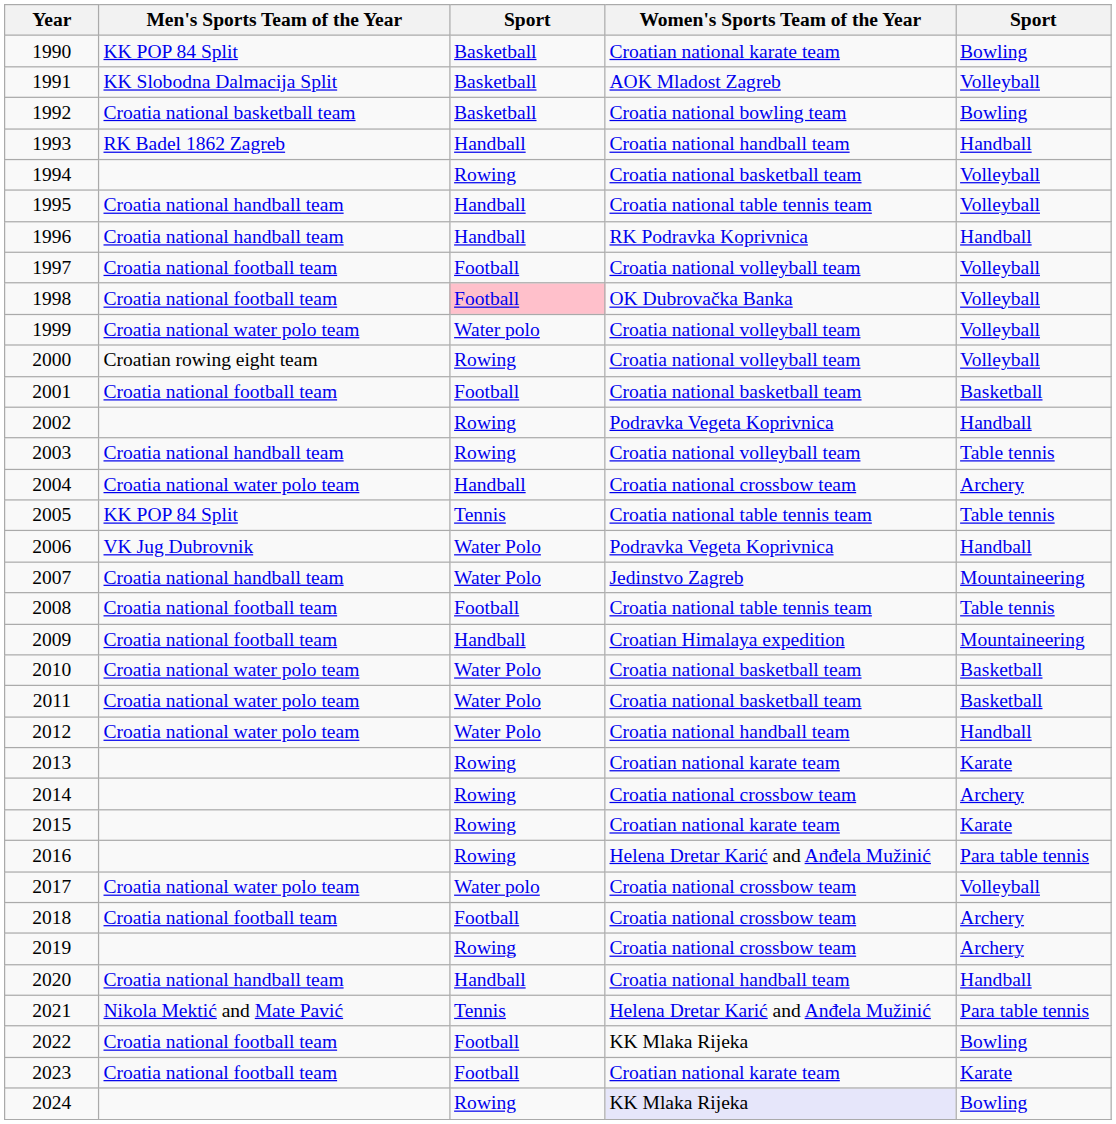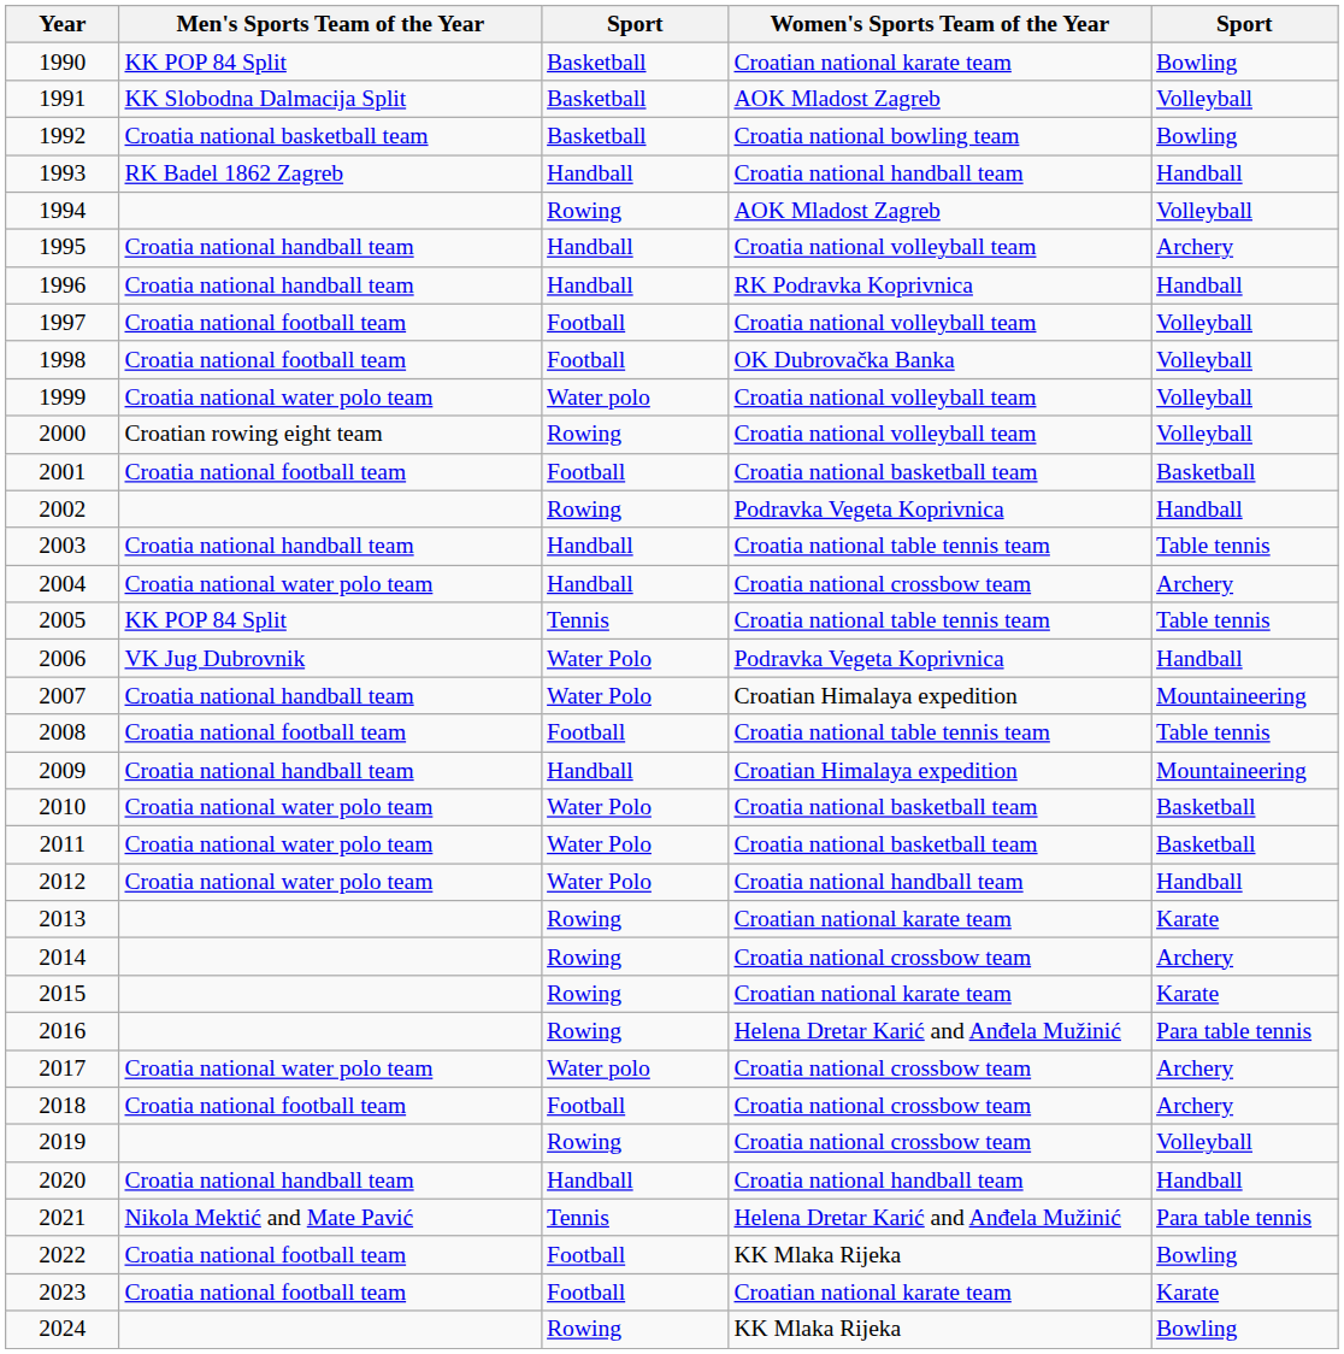 <table class="wikitable sortable" style="text-align:left;">
 <tr>
 <th width="70"><strong>Year</strong></th>
 <th width="280"><strong>Men's Sports Team of the Year</strong></th>
 <th width="120"><strong>Sport</strong></th>
 <th width="280"><strong>Women's Sports Team of the Year</strong></th>
 <th width="120"><strong>Sport</strong></th>
 </tr>
 <tr>
 <td style="text-align:center;">1990</td>
 <td><a href='#'>KK POP 84 Split</a></td>
 <td> <a href='#'>Basketball</a></td>
 <td><a href='#'>Croatian national karate team</a></td>
 <td><a href='#'>Bowling</a></td>
 </tr>
 <tr>
 <td style="text-align:center;">1991</td>
 <td><a href='#'>KK Slobodna Dalmacija Split</a></td>
 <td> <a href='#'>Basketball</a></td>
 <td><a href='#'>AOK Mladost Zagreb</a></td>
 <td> <a href='#'>Volleyball</a></td>
 </tr>
 <tr>
 <td style="text-align:center;">1992</td>
 <td><a href='#'>Croatia national basketball team</a></td>
 <td> <a href='#'>Basketball</a></td>
 <td><a href='#'>Croatia national bowling team</a></td>
 <td><a href='#'>Bowling</a></td>
 </tr>
 <tr>
 <td style="text-align:center;">1993</td>
 <td><a href='#'>RK Badel 1862 Zagreb</a></td>
 <td> <a href='#'>Handball</a></td>
 <td><a href='#'>Croatia national handball team</a></td>
 <td> <a href='#'>Handball</a></td>
 </tr>
 <tr>
 <td style="text-align:center;">1994</td>
 <td></td>
 <td> <a href='#'>Rowing</a></td>
-<td><a href='#'>Croatia national basketball team</a></td>
+<td><a href='#'>AOK Mladost Zagreb</a></td>
 <td> <a href='#'>Volleyball</a></td>
 </tr>
 <tr>
 <td style="text-align:center;">1995</td>
 <td><a href='#'>Croatia national handball team</a></td>
 <td> <a href='#'>Handball</a></td>
-<td><a href='#'>Croatia national table tennis team</a></td>
-<td> <a href='#'>Volleyball</a></td>
+<td><a href='#'>Croatia national volleyball team</a></td>
+<td> <a href='#'>Archery</a></td>
 </tr>
 <tr>
 <td style="text-align:center;">1996</td>
 <td><a href='#'>Croatia national handball team</a></td>
 <td> <a href='#'>Handball</a></td>
 <td><a href='#'>RK Podravka Koprivnica</a></td>
 <td> <a href='#'>Handball</a></td>
 </tr>
 <tr>
 <td style="text-align:center;">1997</td>
 <td><a href='#'>Croatia national football team</a></td>
 <td> <a href='#'>Football</a></td>
 <td><a href='#'>Croatia national volleyball team</a></td>
 <td>  <a href='#'>Volleyball</a></td>
 </tr>
 <tr>
 <td style="text-align:center;">1998</td>
 <td><a href='#'>Croatia national football team</a></td>
-<td style="background: pink;"> <a href='#'>Football</a></td>
+<td> <a href='#'>Football</a></td>
 <td><a href='#'>OK Dubrovačka Banka</a></td>
 <td> <a href='#'>Volleyball</a></td>
 </tr>
 <tr>
 <td style="text-align:center;">1999</td>
 <td><a href='#'>Croatia national water polo team</a></td>
 <td> <a href='#'>Water polo</a></td>
 <td><a href='#'>Croatia national volleyball team</a></td>
 <td> <a href='#'>Volleyball</a></td>
 </tr>
 <tr>
 <td style="text-align:center;">2000</td>
 <td>Croatian rowing eight team</td>
 <td> <a href='#'>Rowing</a></td>
 <td><a href='#'>Croatia national volleyball team</a></td>
 <td>  <a href='#'>Volleyball</a></td>
 </tr>
 <tr>
 <td style="text-align:center;">2001</td>
 <td><a href='#'>Croatia national football team</a></td>
 <td> <a href='#'>Football</a></td>
 <td><a href='#'>Croatia national basketball team</a></td>
 <td> <a href='#'>Basketball</a></td>
 </tr>
 <tr>
 <td style="text-align:center;">2002</td>
 <td></td>
 <td> <a href='#'>Rowing</a></td>
 <td><a href='#'>Podravka Vegeta Koprivnica</a></td>
 <td> <a href='#'>Handball</a></td>
 </tr>
 <tr>
 <td style="text-align:center;">2003</td>
 <td><a href='#'>Croatia national handball team</a></td>
-<td> <a href='#'>Rowing</a></td>
-<td><a href='#'>Croatia national volleyball team</a></td>
+<td> <a href='#'>Handball</a></td>
+<td><a href='#'>Croatia national table tennis team</a></td>
 <td> <a href='#'>Table tennis</a></td>
 </tr>
 <tr>
 <td style="text-align:center;">2004</td>
 <td><a href='#'>Croatia national water polo team</a></td>
 <td> <a href='#'>Handball</a></td>
 <td><a href='#'>Croatia national crossbow team</a></td>
 <td> <a href='#'>Archery</a></td>
 </tr>
 <tr>
 <td style="text-align:center;">2005</td>
 <td><a href='#'>KK POP 84 Split</a></td>
 <td> <a href='#'>Tennis</a></td>
 <td><a href='#'>Croatia national table tennis team</a></td>
 <td> <a href='#'>Table tennis</a></td>
 </tr>
 <tr>
 <td style="text-align:center;">2006</td>
 <td><a href='#'>VK Jug Dubrovnik</a></td>
 <td> <a href='#'>Water Polo</a></td>
 <td><a href='#'>Podravka Vegeta Koprivnica</a></td>
 <td> <a href='#'>Handball</a></td>
 </tr>
 <tr>
 <td style="text-align:center;">2007</td>
 <td><a href='#'>Croatia national handball team</a></td>
 <td> <a href='#'>Water Polo</a></td>
-<td><a href='#'>Jedinstvo Zagreb</a></td>
+<td>Croatian Himalaya expedition</td>
 <td> <a href='#'>Mountaineering</a></td>
 </tr>
 <tr>
 <td style="text-align:center;">2008</td>
 <td><a href='#'>Croatia national football team</a></td>
 <td> <a href='#'>Football</a></td>
 <td><a href='#'>Croatia national table tennis team</a></td>
 <td> <a href='#'>Table tennis</a></td>
 </tr>
 <tr>
 <td style="text-align:center;">2009</td>
-<td><a href='#'>Croatia national football team</a></td>
+<td><a href='#'>Croatia national handball team</a></td>
 <td> <a href='#'>Handball</a></td>
 <td><a href='#'>Croatian Himalaya expedition</a></td>
 <td> <a href='#'>Mountaineering</a></td>
 </tr>
 <tr>
 <td style="text-align:center;">2010</td>
 <td><a href='#'>Croatia national water polo team</a></td>
 <td> <a href='#'>Water Polo</a></td>
 <td><a href='#'>Croatia national basketball team</a></td>
 <td> <a href='#'>Basketball</a></td>
 </tr>
 <tr>
 <td style="text-align:center;">2011</td>
 <td><a href='#'>Croatia national water polo team</a></td>
 <td> <a href='#'>Water Polo</a></td>
 <td><a href='#'>Croatia national basketball team</a></td>
 <td> <a href='#'>Basketball</a></td>
 </tr>
 <tr>
 <td style="text-align:center;">2012</td>
 <td><a href='#'>Croatia national water polo team</a></td>
 <td> <a href='#'>Water Polo</a></td>
 <td><a href='#'>Croatia national handball team</a></td>
 <td> <a href='#'>Handball</a></td>
 </tr>
 <tr>
 <td style="text-align:center;">2013</td>
 <td></td>
 <td> <a href='#'>Rowing</a></td>
 <td><a href='#'>Croatian national karate team</a></td>
 <td> <a href='#'>Karate</a></td>
 </tr>
 <tr>
 <td style="text-align:center;">2014</td>
 <td></td>
 <td> <a href='#'>Rowing</a></td>
 <td><a href='#'>Croatia national crossbow team</a></td>
 <td> <a href='#'>Archery</a></td>
 </tr>
 <tr>
 <td style="text-align:center;">2015</td>
 <td></td>
 <td> <a href='#'>Rowing</a></td>
 <td><a href='#'>Croatian national karate team</a></td>
 <td> <a href='#'>Karate</a></td>
 </tr>
 <tr>
 <td style="text-align:center;">2016</td>
 <td></td>
 <td> <a href='#'>Rowing</a></td>
 <td><a href='#'>Helena Dretar Karić</a> and <a href='#'>Anđela Mužinić</a></td>
 <td> <a href='#'>Para table tennis</a></td>
 </tr>
 <tr>
 <td style="text-align:center;">2017</td>
 <td><a href='#'>Croatia national water polo team</a></td>
 <td> <a href='#'>Water polo</a></td>
 <td><a href='#'>Croatia national crossbow team</a></td>
-<td> <a href='#'>Volleyball</a></td>
+<td> <a href='#'>Archery</a></td>
 </tr>
 <tr>
 <td style="text-align:center;">2018</td>
 <td><a href='#'>Croatia national football team</a></td>
 <td> <a href='#'>Football</a></td>
 <td><a href='#'>Croatia national crossbow team</a></td>
 <td> <a href='#'>Archery</a></td>
 </tr>
 <tr>
 <td style="text-align:center;">2019</td>
 <td></td>
 <td> <a href='#'>Rowing</a></td>
 <td><a href='#'>Croatia national crossbow team</a></td>
-<td> <a href='#'>Archery</a></td>
+<td> <a href='#'>Volleyball</a></td>
 </tr>
 <tr>
 <td style="text-align:center;">2020</td>
 <td><a href='#'>Croatia national handball team</a></td>
 <td> <a href='#'>Handball</a></td>
 <td><a href='#'>Croatia national handball team</a></td>
 <td> <a href='#'>Handball</a></td>
 </tr>
 <tr>
 <td style="text-align:center;">2021</td>
 <td><a href='#'>Nikola Mektić</a> and <a href='#'>Mate Pavić</a></td>
 <td> <a href='#'>Tennis</a></td>
 <td><a href='#'>Helena Dretar Karić</a> and <a href='#'>Anđela Mužinić</a></td>
 <td> <a href='#'>Para table tennis</a></td>
 </tr>
 <tr>
 <td style="text-align:center;">2022</td>
 <td><a href='#'>Croatia national football team</a></td>
 <td> <a href='#'>Football</a></td>
 <td>KK Mlaka Rijeka</td>
 <td> <a href='#'>Bowling</a></td>
 </tr>
 <tr>
 <td style="text-align:center;">2023</td>
 <td><a href='#'>Croatia national football team</a></td>
 <td> <a href='#'>Football</a></td>
 <td><a href='#'>Croatian national karate team</a></td>
 <td> <a href='#'>Karate</a></td>
 </tr>
 <tr>
 <td style="text-align:center;">2024</td>
 <td></td>
 <td> <a href='#'>Rowing</a></td>
-<td style="background: lavender;">KK Mlaka Rijeka</td>
+<td>KK Mlaka Rijeka</td>
 <td> <a href='#'>Bowling</a></td>
 </tr>
 <tr>
 </tr>
 </table>
